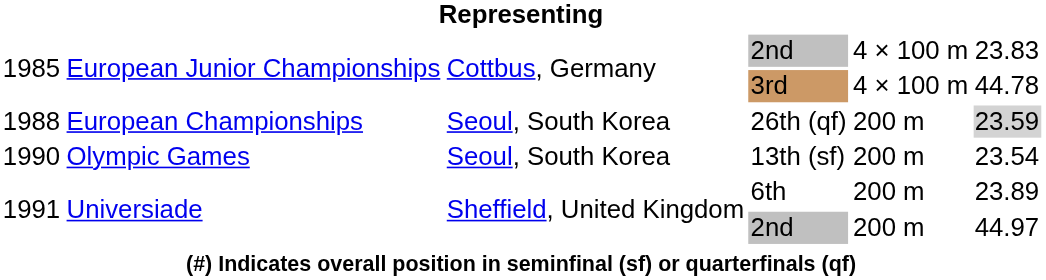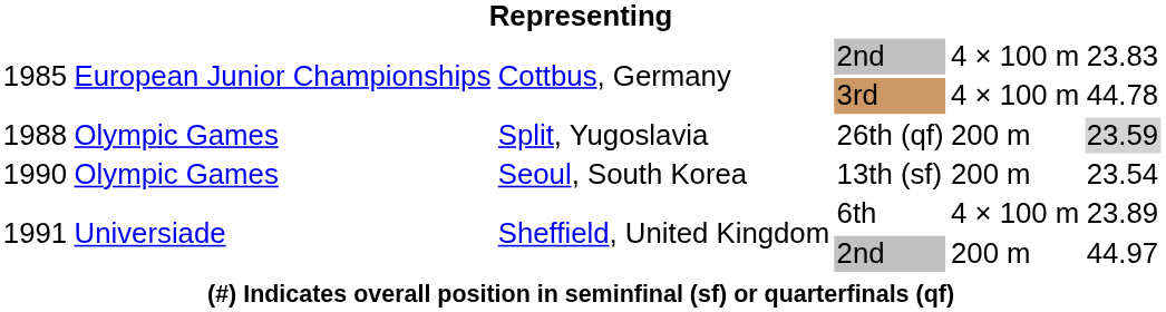 <table>
 <tr>
 <th colspan=6>Representing </th>
 </tr>
 <tr>
 <td rowspan=2>1985</td>
 <td rowspan=2><a href='#'>European Junior Championships</a></td>
 <td rowspan=2><a href='#'>Cottbus</a>, Germany</td>
 <td bgcolor=silver>2nd</td>
 <td>4 × 100 m</td>
 <td>23.83</td>
 </tr>
 <tr>
 <td bgcolor=cc9966>3rd</td>
 <td>4 × 100 m</td>
 <td>44.78</td>
 </tr>
 <tr>
 <td>1988</td>
-<td><a href='#'>European Championships</a></td>
-<td><a href='#'>Seoul</a>, South Korea</td>
+<td><a href='#'>Olympic Games</a></td>
+<td><a href='#'>Split</a>, Yugoslavia</td>
 <td>26th (qf)</td>
 <td>200 m</td>
 <td style="background: lightgrey;">23.59</td>
 </tr>
 <tr>
 <td>1990</td>
 <td><a href='#'>Olympic Games</a></td>
 <td><a href='#'>Seoul</a>, South Korea</td>
 <td>13th (sf)</td>
 <td>200 m</td>
 <td>23.54</td>
 </tr>
 <tr>
 <td rowspan=2>1991</td>
 <td rowspan=2><a href='#'>Universiade</a></td>
 <td rowspan=2><a href='#'>Sheffield</a>, United Kingdom</td>
 <td>6th</td>
-<td>200 m</td>
+<td>4 × 100 m</td>
 <td>23.89</td>
 </tr>
 <tr>
 <td bgcolor=silver>2nd</td>
 <td>200 m</td>
 <td>44.97</td>
 </tr>
 <tr>
 <th colspan=6><small><strong> (#) Indicates overall position in seminfinal (sf) or quarterfinals (qf)</strong></small></th>
 </tr>
 </table>
